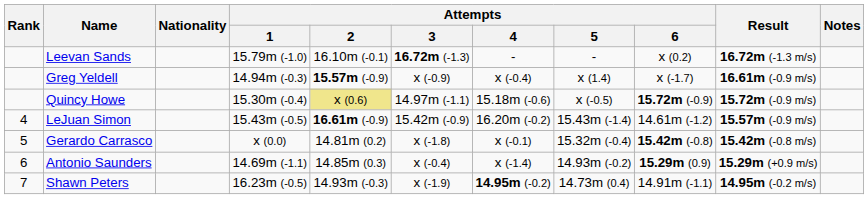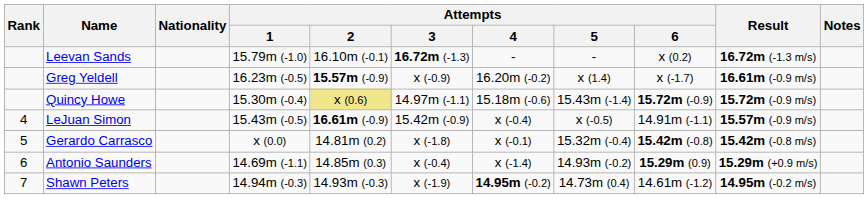 <table class="wikitable sortable" style="text-align:center">
 <tr>
 <th rowspan=2>Rank</th>
 <th rowspan=2>Name</th>
 <th rowspan=2>Nationality</th>
 <th colspan=6>Attempts</th>
 <th rowspan=2>Result</th>
 <th rowspan=2>Notes</th>
 </tr>
 <tr>
 <th>1</th>
 <th>2</th>
 <th>3</th>
 <th>4</th>
 <th>5</th>
 <th>6</th>
 </tr>
 <tr>
 <td align=center></td>
 <td align=left><a href='#'>Leevan Sands</a></td>
 <td align=left></td>
 <td>15.79m <small>(-1.0)</small></td>
 <td>16.10m <small>(-0.1)</small></td>
 <td><strong>16.72m</strong> <small>(-1.3)</small></td>
 <td>-</td>
 <td>-</td>
 <td>x <small>(0.2)</small></td>
 <td><strong>16.72m</strong> <small>(-1.3 m/s)</small></td>
 <td></td>
 </tr>
 <tr>
 <td align=center></td>
 <td align=left><a href='#'>Greg Yeldell</a></td>
 <td align=left></td>
-<td>14.94m <small>(-0.3)</small></td>
+<td>16.23m <small>(-0.5)</small></td>
 <td><strong>15.57m</strong> <small>(-0.9)</small></td>
 <td>x <small>(-0.9)</small></td>
-<td>x <small>(-0.4)</small></td>
+<td>16.20m <small>(-0.2)</small></td>
 <td>x <small>(1.4)</small></td>
 <td>x <small>(-1.7)</small></td>
 <td><strong>16.61m</strong> <small>(-0.9 m/s)</small></td>
 <td></td>
 </tr>
 <tr>
 <td align=center></td>
 <td align=left><a href='#'>Quincy Howe</a></td>
 <td align=left></td>
 <td>15.30m <small>(-0.4)</small></td>
 <td style="background: khaki;">x <small>(0.6)</small></td>
 <td>14.97m <small>(-1.1)</small></td>
 <td>15.18m <small>(-0.6)</small></td>
-<td>x <small>(-0.5)</small></td>
+<td>15.43m <small>(-1.4)</small></td>
 <td><strong>15.72m</strong> <small>(-0.9)</small></td>
 <td><strong>15.72m</strong> <small>(-0.9 m/s)</small></td>
 <td></td>
 </tr>
 <tr>
 <td align=center>4</td>
 <td align=left><a href='#'>LeJuan Simon</a></td>
 <td align=left></td>
 <td>15.43m <small>(-0.5)</small></td>
 <td><strong>16.61m</strong> <small>(-0.9)</small></td>
 <td>15.42m <small>(-0.9)</small></td>
-<td>16.20m <small>(-0.2)</small></td>
-<td>15.43m <small>(-1.4)</small></td>
-<td>14.61m <small>(-1.2)</small></td>
+<td>x <small>(-0.4)</small></td>
+<td>x <small>(-0.5)</small></td>
+<td>14.91m <small>(-1.1)</small></td>
 <td><strong>15.57m</strong> <small>(-0.9 m/s)</small></td>
 <td></td>
 </tr>
 <tr>
 <td align=center>5</td>
 <td align=left><a href='#'>Gerardo Carrasco</a></td>
 <td align=left></td>
 <td>x <small>(0.0)</small></td>
 <td>14.81m <small>(0.2)</small></td>
 <td>x <small>(-1.8)</small></td>
 <td>x <small>(-0.1)</small></td>
 <td>15.32m <small>(-0.4)</small></td>
 <td><strong>15.42m</strong> <small>(-0.8)</small></td>
 <td><strong>15.42m</strong> <small>(-0.8 m/s)</small></td>
 <td></td>
 </tr>
 <tr>
 <td align=center>6</td>
 <td align=left><a href='#'>Antonio Saunders</a></td>
 <td align=left></td>
 <td>14.69m <small>(-1.1)</small></td>
 <td>14.85m <small>(0.3)</small></td>
 <td>x <small>(-0.4)</small></td>
 <td>x <small>(-1.4)</small></td>
 <td>14.93m <small>(-0.2)</small></td>
 <td><strong>15.29m</strong> <small>(0.9)</small></td>
 <td><strong>15.29m</strong> <small>(+0.9 m/s)</small></td>
 <td></td>
 </tr>
 <tr>
 <td align=center>7</td>
 <td align=left><a href='#'>Shawn Peters</a></td>
 <td align=left></td>
-<td>16.23m <small>(-0.5)</small></td>
+<td>14.94m <small>(-0.3)</small></td>
 <td>14.93m <small>(-0.3)</small></td>
 <td>x <small>(-1.9)</small></td>
 <td><strong>14.95m</strong> <small>(-0.2)</small></td>
 <td>14.73m <small>(0.4)</small></td>
-<td>14.91m <small>(-1.1)</small></td>
+<td>14.61m <small>(-1.2)</small></td>
 <td><strong>14.95m</strong> <small>(-0.2 m/s)</small></td>
 <td></td>
 </tr>
 </table>
